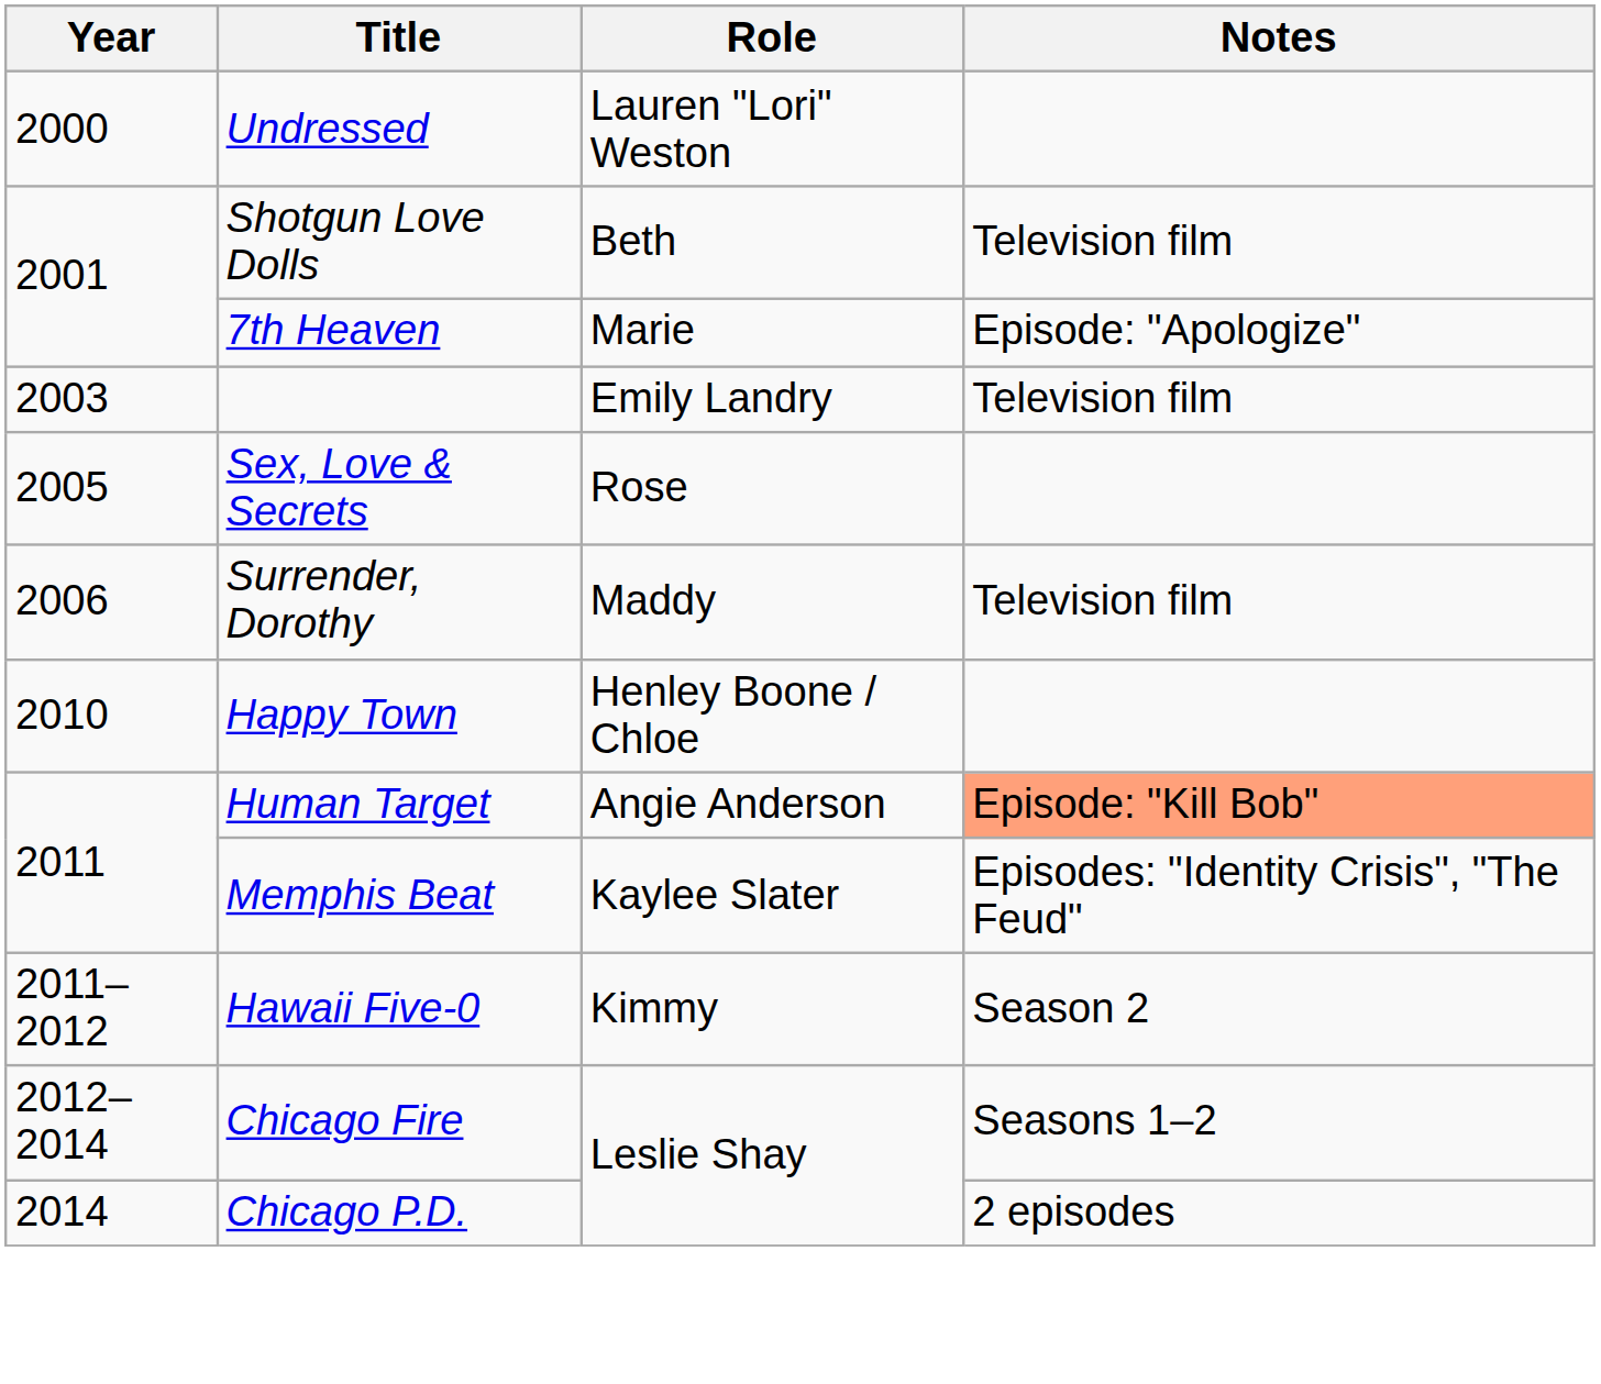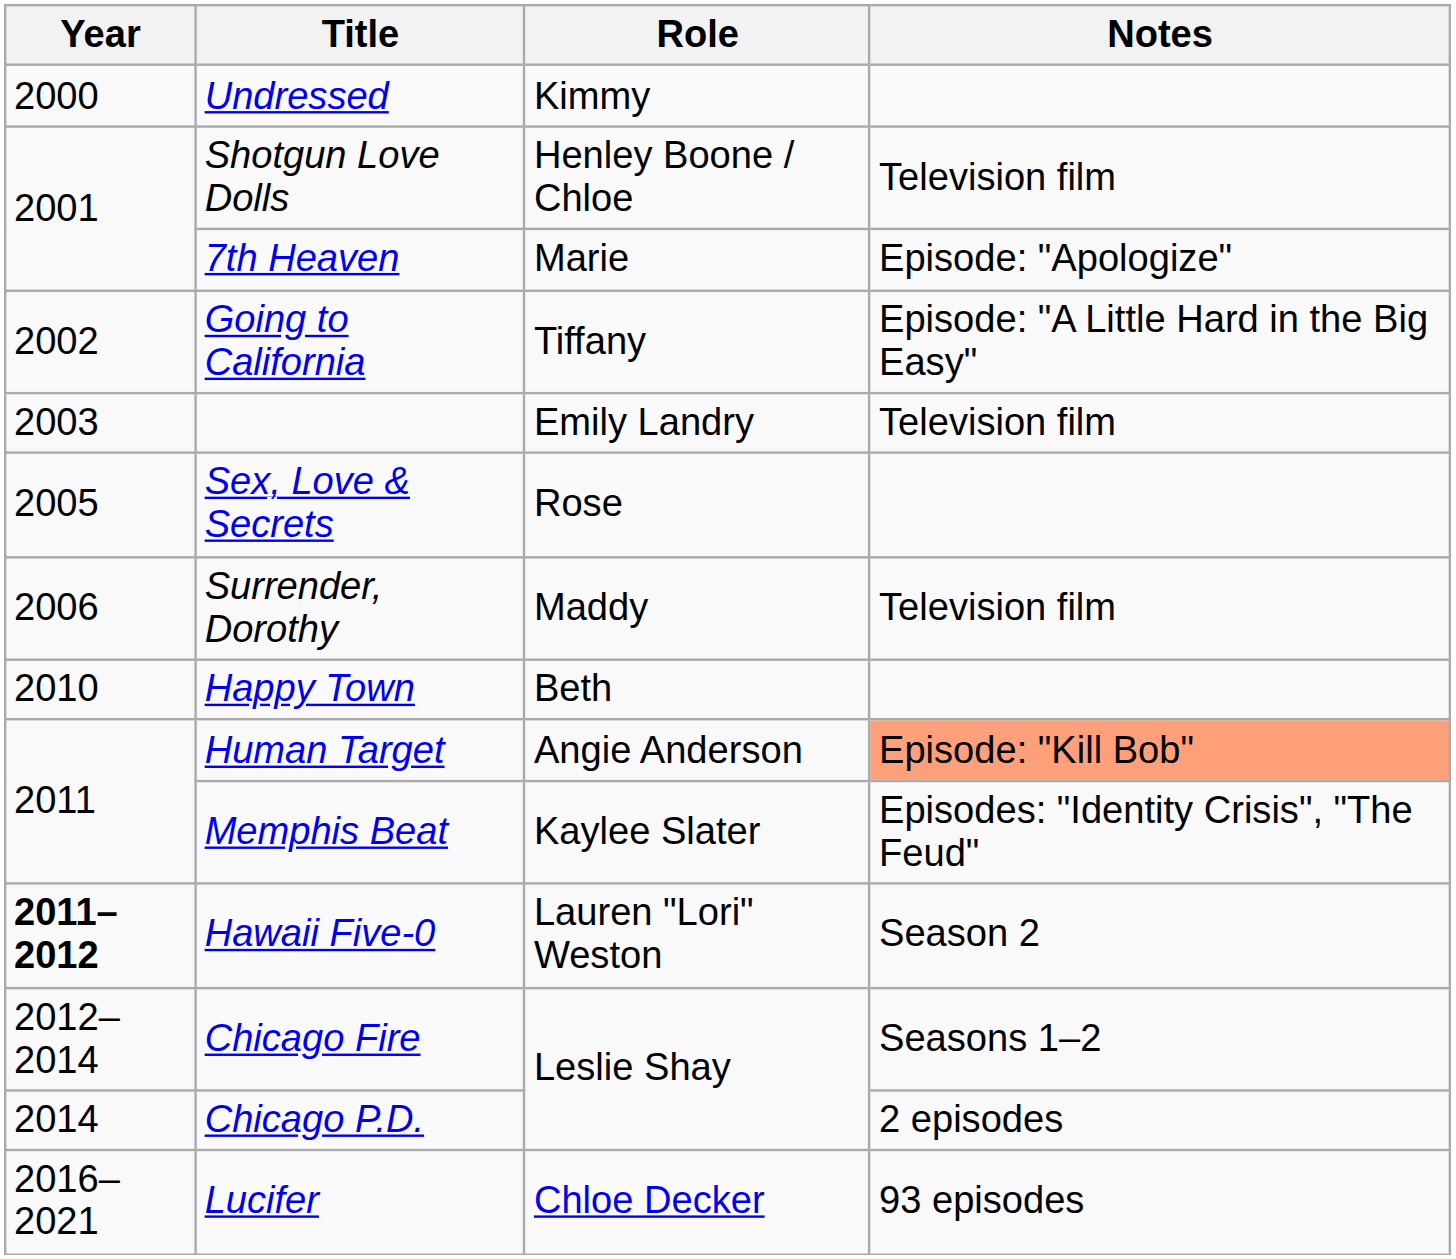 <table class="wikitable sortable">
 <tr>
 <th>Year</th>
 <th>Title</th>
 <th>Role</th>
 <th class="unsortable">Notes</th>
 </tr>
 <tr>
 <td>2000</td>
 <td><em><a href='#'>Undressed</a></em></td>
-<td>Lauren "Lori" Weston</td>
+<td>Kimmy</td>
 <td></td>
 </tr>
 <tr>
 <td rowspan="2">2001</td>
 <td><em>Shotgun Love Dolls</em></td>
-<td>Beth</td>
+<td>Henley Boone / Chloe</td>
 <td>Television film</td>
 </tr>
 <tr>
 <td><em><a href='#'>7th Heaven</a></em></td>
 <td>Marie</td>
 <td>Episode: "Apologize"</td>
+</tr>
+<tr>
+<td>2002</td>
+<td><em><a href='#'>Going to California</a></em></td>
+<td>Tiffany</td>
+<td>Episode: "A Little Hard in the Big Easy"</td>
 </tr>
 <tr>
 <td>2003</td>
 <td><em></em></td>
 <td>Emily Landry</td>
 <td>Television film</td>
 </tr>
 <tr>
 <td>2005</td>
 <td><em><a href='#'>Sex, Love & Secrets</a></em></td>
 <td>Rose</td>
 <td></td>
 </tr>
 <tr>
 <td>2006</td>
 <td><em>Surrender, Dorothy</em></td>
 <td>Maddy</td>
 <td>Television film</td>
 </tr>
 <tr>
 <td>2010</td>
 <td><em><a href='#'>Happy Town</a></em></td>
-<td>Henley Boone / Chloe</td>
+<td>Beth</td>
 <td></td>
 </tr>
 <tr>
 <td rowspan="2">2011</td>
 <td><em><a href='#'>Human Target</a></em></td>
 <td>Angie Anderson</td>
 <td style="background: lightsalmon;">Episode: "Kill Bob"</td>
 </tr>
 <tr>
 <td><em><a href='#'>Memphis Beat</a></em></td>
 <td>Kaylee Slater</td>
 <td>Episodes: "Identity Crisis", "The Feud"</td>
 </tr>
 <tr>
-<td>2011–2012</td>
+<td><strong>2011–2012</strong></td>
 <td><em><a href='#'>Hawaii Five-0</a></em></td>
-<td>Kimmy</td>
+<td>Lauren "Lori" Weston</td>
 <td>Season 2</td>
 </tr>
 <tr>
 <td>2012–2014</td>
 <td><em><a href='#'>Chicago Fire</a></em></td>
 <td rowspan=2>Leslie Shay</td>
 <td>Seasons 1–2</td>
 </tr>
 <tr>
 <td>2014</td>
 <td><em><a href='#'>Chicago P.D.</a></em></td>
 <td>2 episodes</td>
 </tr>
+<tr>
+<td>2016–2021</td>
+<td><em><a href='#'>Lucifer</a></em></td>
+<td><a href='#'>Chloe Decker</a></td>
+<td>93 episodes</td>
+</tr>
 </table>
